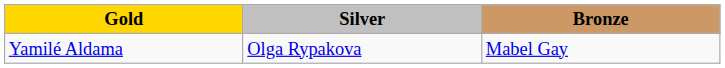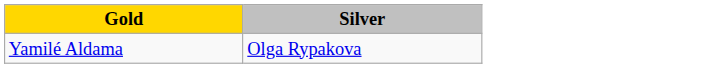 <table class="wikitable" style="text-align:left">
 <tr align="center">
 <td width=200 bgcolor=gold><strong>Gold</strong></td>
 <td width=200 bgcolor=silver><strong>Silver</strong></td>
-<td width=200 bgcolor=CC9966><strong>Bronze</strong></td>
 </tr>
 <tr>
 <td><a href='#'>Yamilé Aldama</a><br><em></em></td>
 <td><a href='#'>Olga Rypakova</a><br><em></em></td>
-<td><a href='#'>Mabel Gay</a><br><em></em></td>
 </tr>
 </table>
